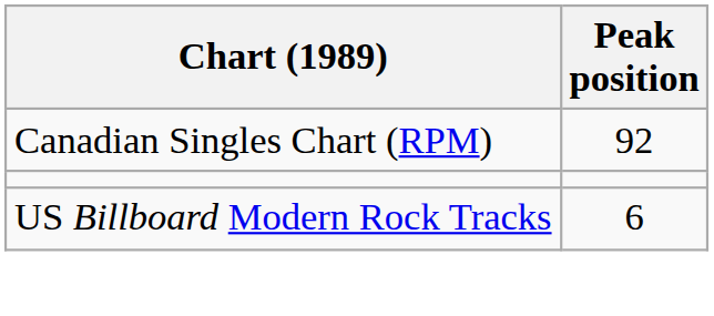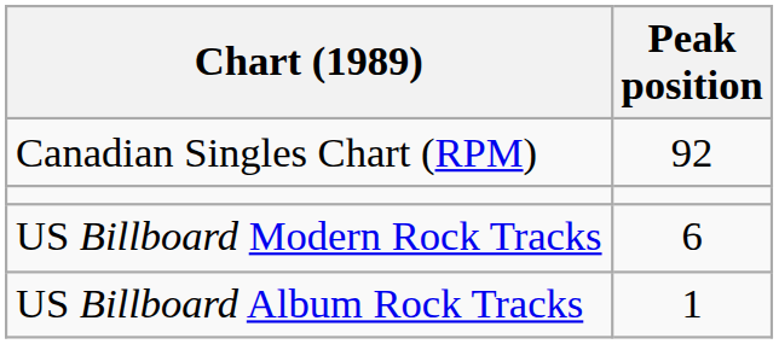 <table class="wikitable">
 <tr>
 <th>Chart (1989)</th>
 <th>Peak<br>position</th>
 </tr>
 <tr>
 <td>Canadian Singles Chart (<a href='#'>RPM</a>)</td>
 <td style="text-align:center;">92</td>
 </tr>
 <tr>
 <td></td>
 </tr>
 <tr>
 <td>US <em>Billboard</em> <a href='#'>Modern Rock Tracks</a></td>
 <td align="center">6</td>
 </tr>
+<tr>
+<td>US <em>Billboard</em> <a href='#'>Album Rock Tracks</a></td>
+<td align="center">1</td>
+</tr>
 </table>
